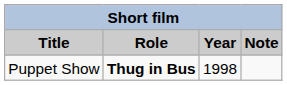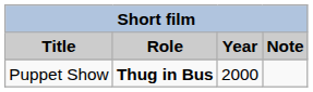 <table class="wikitable" style="font-size:80%">
 <tr>
 <th colspan="4" style="background:LightSteelBlue">Short film</th>
 </tr>
 <tr>
 <th style="background:#CCCCCC">Title</th>
 <th style="background:#CCCCCC">Role</th>
 <th style="background:#CCCCCC">Year</th>
 <th style="background:#CCCCCC">Note</th>
 </tr>
 <tr>
 <td>Puppet Show</td>
 <td><strong>Thug in Bus</strong></td>
-<td>1998</td>
+<td>2000</td>
 <td></td>
 </tr>
 </table>
